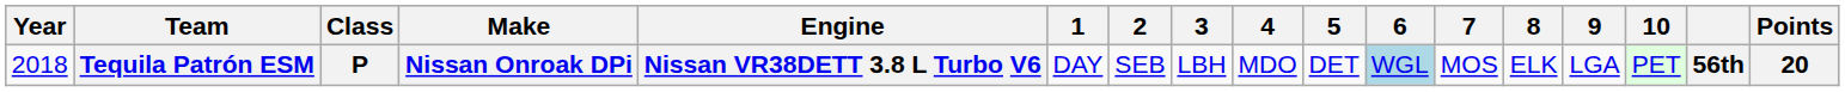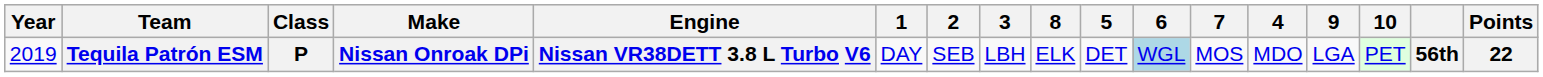 <table class="wikitable" style="text-align:center; font-size:85%">
 <tr>
 <th>Year</th>
 <th>Team</th>
 <th>Class</th>
 <th>Make</th>
 <th>Engine</th>
 <th>1</th>
 <th>2</th>
 <th>3</th>
-<th>4</th>
+<th>8</th>
 <th>5</th>
 <th>6</th>
 <th>7</th>
-<th>8</th>
+<th>4</th>
 <th>9</th>
 <th>10</th>
 <th></th>
 <th>Points</th>
 </tr>
 <tr>
-<td><a href='#'>2018</a></td>
+<td><a href='#'>2019</a></td>
 <th nowrap><a href='#'>Tequila Patrón ESM</a></th>
 <th>P</th>
 <th nowrap><a href='#'>Nissan Onroak DPi</a></th>
 <th nowrap><a href='#'>Nissan VR38DETT</a> 3.8 L <a href='#'>Turbo</a> <a href='#'>V6</a></th>
 <td><a href='#'>DAY</a></td>
 <td><a href='#'>SEB</a></td>
 <td><a href='#'>LBH</a></td>
-<td><a href='#'>MDO</a></td>
+<td><a href='#'>ELK</a></td>
 <td><a href='#'>DET</a></td>
 <td style="background: lightblue;"><a href='#'>WGL</a></td>
 <td><a href='#'>MOS</a></td>
-<td><a href='#'>ELK</a></td>
+<td><a href='#'>MDO</a></td>
 <td><a href='#'>LGA</a></td>
 <td style="background:#DFFFDF;"><a href='#'>PET</a><br></td>
 <th>56th</th>
-<th>20</th>
+<th>22</th>
 </tr>
 </table>
